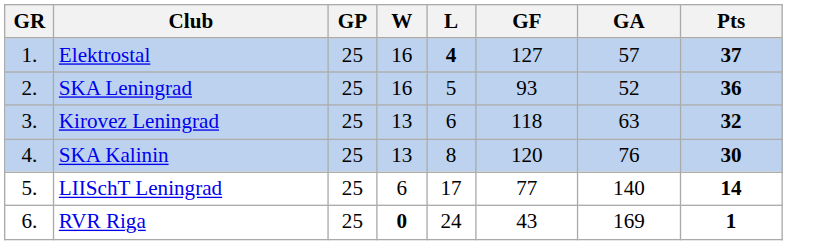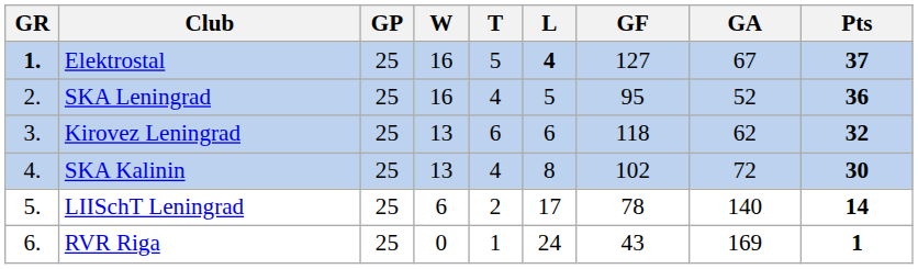 <table class="wikitable">
 <tr>
 <th width="30">GR</th>
 <th width="200">Club</th>
 <th width="30">GP</th>
 <th width="30">W</th>
+<th width="30">T</th>
 <th width="30">L</th>
 <th width="70">GF</th>
 <th width="70">GA</th>
 <th width="70">Pts</th>
 </tr>
 <tr bgcolor="#BCD2EE" align="center">
-<td>1.</td>
+<td><strong>1.</strong></td>
 <td align="left"><a href='#'>Elektrostal</a></td>
 <td>25</td>
 <td>16</td>
+<td>5</td>
 <td><strong>4</strong></td>
 <td>127</td>
-<td>57</td>
+<td>67</td>
 <td><strong>37</strong></td>
 </tr>
 <tr bgcolor="#BCD2EE" align="center">
 <td>2.</td>
 <td align="left"><a href='#'>SKA Leningrad</a></td>
 <td>25</td>
 <td>16</td>
+<td>4</td>
 <td>5</td>
-<td>93</td>
+<td>95</td>
 <td>52</td>
 <td><strong>36</strong></td>
 </tr>
 <tr bgcolor="#BCD2EE" align="center">
 <td>3.</td>
 <td align="left"><a href='#'>Kirovez Leningrad</a></td>
 <td>25</td>
 <td>13</td>
 <td>6</td>
+<td>6</td>
 <td>118</td>
-<td>63</td>
+<td>62</td>
 <td><strong>32</strong></td>
 </tr>
 <tr bgcolor="#BCD2EE" align="center">
 <td>4.</td>
 <td align="left"><a href='#'>SKA Kalinin</a></td>
 <td>25</td>
 <td>13</td>
+<td>4</td>
 <td>8</td>
-<td>120</td>
-<td>76</td>
+<td>102</td>
+<td>72</td>
 <td><strong>30</strong></td>
 </tr>
 <tr bgcolor="#FFFFFF" align="center">
 <td>5.</td>
 <td align="left"><a href='#'>LIISchT Leningrad</a></td>
 <td>25</td>
 <td>6</td>
+<td>2</td>
 <td>17</td>
-<td>77</td>
+<td>78</td>
 <td>140</td>
 <td><strong>14</strong></td>
 </tr>
 <tr bgcolor="#FFFFFF" align="center">
 <td>6.</td>
 <td align="left"><a href='#'>RVR Riga</a></td>
 <td>25</td>
-<td><strong>0</strong></td>
+<td>0</td>
+<td>1</td>
 <td>24</td>
 <td>43</td>
 <td>169</td>
 <td><strong>1</strong></td>
 </tr>
 </table>
